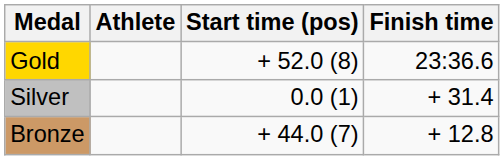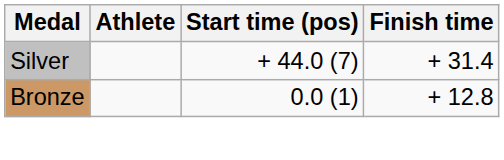 <table class="wikitable">
 <tr>
 <th>Medal</th>
 <th>Athlete</th>
 <th>Start time (pos)</th>
 <th>Finish time</th>
 </tr>
 <tr>
-<td bgcolor="gold">Gold</td>
-<td></td>
-<td align=right>+ 52.0 (8)</td>
-<td align=right>23:36.6</td>
-</tr>
-<tr>
 <td bgcolor="silver">Silver</td>
 <td></td>
-<td align=right>0.0 (1)</td>
+<td align=right>+ 44.0 (7)</td>
 <td align=right>+ 31.4</td>
 </tr>
 <tr>
 <td bgcolor="CC9966">Bronze</td>
 <td></td>
-<td align=right>+ 44.0 (7)</td>
+<td align=right>0.0 (1)</td>
 <td align=right>+ 12.8</td>
 </tr>
 </table>
